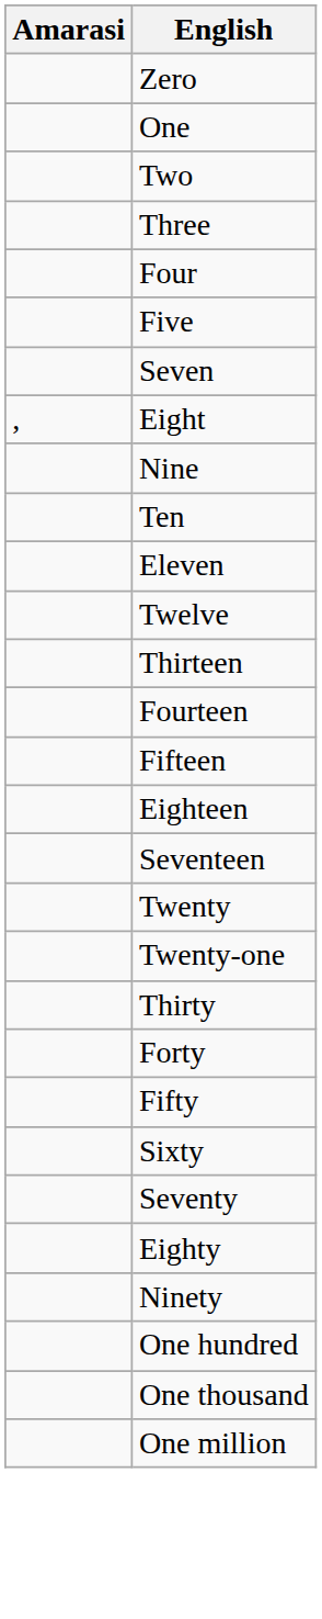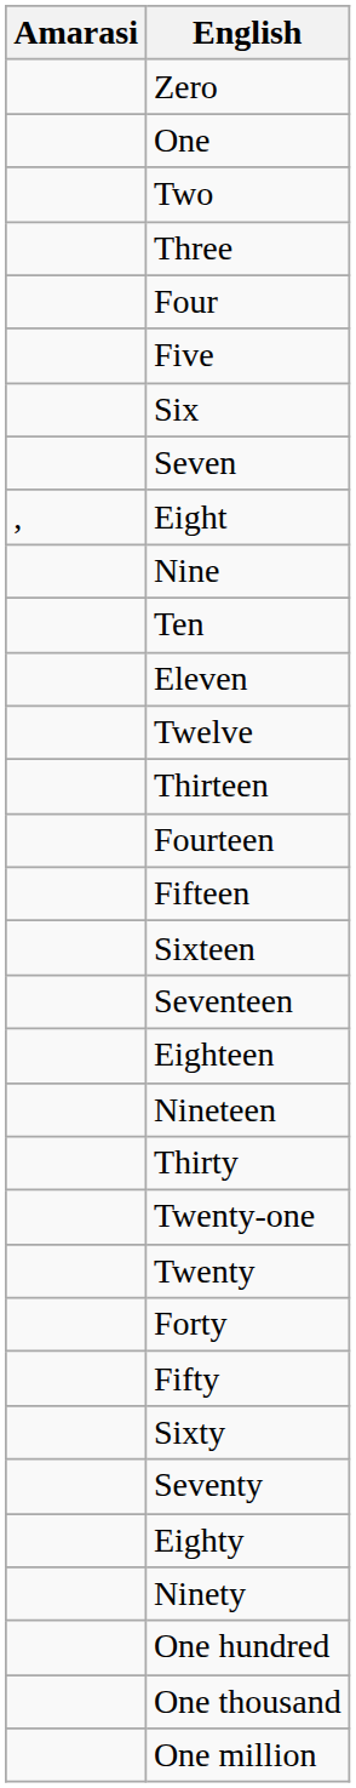 <table class="wikitable">
 <tr>
 <th>Amarasi</th>
 <th>English</th>
 </tr>
 <tr>
 <td></td>
 <td>Zero</td>
 </tr>
 <tr>
 <td></td>
 <td>One</td>
 </tr>
 <tr>
 <td></td>
 <td>Two</td>
 </tr>
 <tr>
 <td></td>
 <td>Three</td>
 </tr>
 <tr>
 <td></td>
 <td>Four</td>
 </tr>
 <tr>
 <td></td>
 <td>Five</td>
+</tr>
+<tr>
+<td></td>
+<td>Six</td>
 </tr>
 <tr>
 <td></td>
 <td>Seven</td>
 </tr>
 <tr>
 <td>, </td>
 <td>Eight</td>
 </tr>
 <tr>
 <td></td>
 <td>Nine</td>
 </tr>
 <tr>
 <td></td>
 <td>Ten</td>
 </tr>
 <tr>
 <td></td>
 <td>Eleven</td>
 </tr>
 <tr>
 <td></td>
 <td>Twelve</td>
 </tr>
 <tr>
 <td></td>
 <td>Thirteen</td>
 </tr>
 <tr>
 <td></td>
 <td>Fourteen</td>
 </tr>
 <tr>
 <td></td>
 <td>Fifteen</td>
 </tr>
 <tr>
 <td></td>
-<td>Eighteen</td>
+<td>Sixteen</td>
 </tr>
 <tr>
 <td></td>
 <td>Seventeen</td>
 </tr>
 <tr>
 <td></td>
-<td>Twenty</td>
+<td>Eighteen</td>
+</tr>
+<tr>
+<td></td>
+<td>Nineteen</td>
+</tr>
+<tr>
+<td></td>
+<td>Thirty</td>
 </tr>
 <tr>
 <td></td>
 <td>Twenty-one</td>
 </tr>
 <tr>
 <td></td>
-<td>Thirty</td>
+<td>Twenty</td>
 </tr>
 <tr>
 <td></td>
 <td>Forty</td>
 </tr>
 <tr>
 <td></td>
 <td>Fifty</td>
 </tr>
 <tr>
 <td></td>
 <td>Sixty</td>
 </tr>
 <tr>
 <td></td>
 <td>Seventy</td>
 </tr>
 <tr>
 <td></td>
 <td>Eighty</td>
 </tr>
 <tr>
 <td></td>
 <td>Ninety</td>
 </tr>
 <tr>
 <td></td>
 <td>One hundred</td>
 </tr>
 <tr>
 <td></td>
 <td>One thousand</td>
 </tr>
 <tr>
 <td></td>
 <td>One million</td>
 </tr>
 </table>
